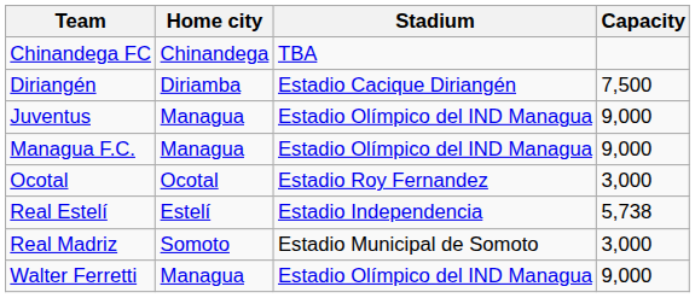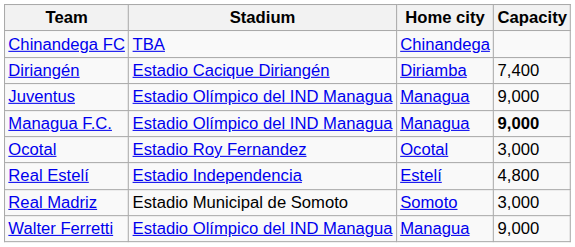 <table class="wikitable sortable">
 <tr>
 <th>Team</th>
+<th>Stadium</th>
 <th>Home city</th>
-<th>Stadium</th>
 <th>Capacity</th>
 </tr>
 <tr>
 <td><a href='#'>Chinandega FC</a></td>
+<td><a href='#'>TBA</a></td>
 <td><a href='#'>Chinandega</a></td>
-<td><a href='#'>TBA</a></td>
 <td></td>
 </tr>
 <tr>
 <td><a href='#'>Diriangén</a></td>
+<td><a href='#'>Estadio Cacique Diriangén</a></td>
 <td><a href='#'>Diriamba</a></td>
-<td><a href='#'>Estadio Cacique Diriangén</a></td>
-<td>7,500</td>
+<td>7,400</td>
 </tr>
 <tr>
 <td><a href='#'>Juventus</a></td>
+<td><a href='#'>Estadio Olímpico del IND Managua</a></td>
 <td><a href='#'>Managua</a></td>
-<td><a href='#'>Estadio Olímpico del IND Managua</a></td>
 <td>9,000</td>
 </tr>
 <tr>
 <td><a href='#'>Managua F.C.</a></td>
+<td><a href='#'>Estadio Olímpico del IND Managua</a></td>
 <td><a href='#'>Managua</a></td>
-<td><a href='#'>Estadio Olímpico del IND Managua</a></td>
-<td>9,000</td>
+<td><strong>9,000</strong></td>
 </tr>
 <tr>
 <td><a href='#'>Ocotal</a></td>
+<td><a href='#'>Estadio Roy Fernandez</a></td>
 <td><a href='#'>Ocotal</a></td>
-<td><a href='#'>Estadio Roy Fernandez</a></td>
 <td>3,000</td>
 </tr>
 <tr>
 <td><a href='#'>Real Estelí</a></td>
+<td><a href='#'>Estadio Independencia</a></td>
 <td><a href='#'>Estelí</a></td>
-<td><a href='#'>Estadio Independencia</a></td>
-<td>5,738</td>
+<td>4,800</td>
 </tr>
 <tr>
 <td><a href='#'>Real Madriz</a></td>
+<td>Estadio Municipal de Somoto</td>
 <td><a href='#'>Somoto</a></td>
-<td>Estadio Municipal de Somoto</td>
 <td>3,000</td>
 </tr>
 <tr>
 <td><a href='#'>Walter Ferretti</a></td>
+<td><a href='#'>Estadio Olímpico del IND Managua</a></td>
 <td><a href='#'>Managua</a></td>
-<td><a href='#'>Estadio Olímpico del IND Managua</a></td>
 <td>9,000</td>
 </tr>
 </table>
